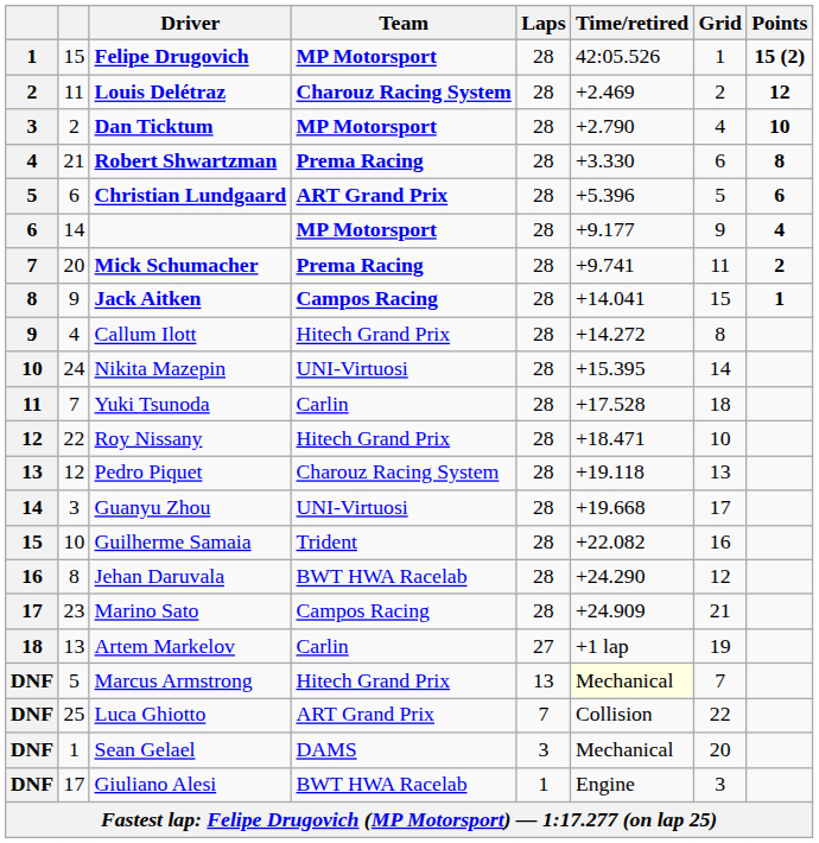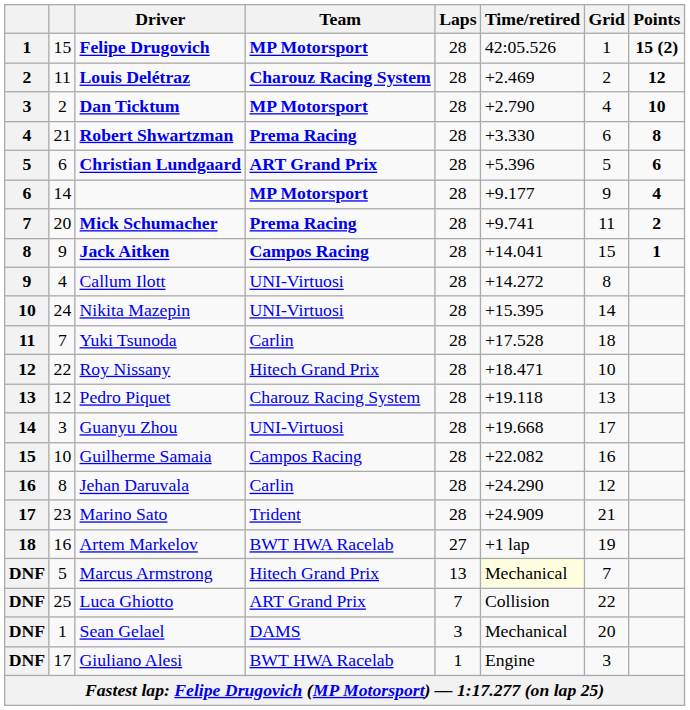 <table class="wikitable" style="font-size: 85%;">
 <tr>
 <th></th>
 <th></th>
 <th>Driver</th>
 <th>Team</th>
 <th>Laps</th>
 <th>Time/retired</th>
 <th>Grid</th>
 <th>Points</th>
 </tr>
 <tr>
 <th>1</th>
 <td align="center">15</td>
 <td> <strong><a href='#'>Felipe Drugovich</a></strong></td>
 <td><strong><a href='#'>MP Motorsport</a></strong></td>
 <td align="center">28</td>
 <td>42:05.526</td>
 <td align="center">1</td>
 <td align="center"><strong>15 (2)</strong></td>
 </tr>
 <tr>
 <th>2</th>
 <td align="center">11</td>
 <td> <strong><a href='#'>Louis Delétraz</a></strong></td>
 <td><strong><a href='#'>Charouz Racing System</a></strong></td>
 <td align="center">28</td>
 <td>+2.469</td>
 <td align="center">2</td>
 <td align="center"><strong>12</strong></td>
 </tr>
 <tr>
 <th>3</th>
 <td align="center">2</td>
 <td> <strong><a href='#'>Dan Ticktum</a></strong></td>
 <td><strong><a href='#'>MP Motorsport</a></strong></td>
 <td align="center">28</td>
 <td>+2.790</td>
 <td align="center">4</td>
 <td align="center"><strong>10</strong></td>
 </tr>
 <tr>
 <th>4</th>
 <td align="center">21</td>
 <td> <strong><a href='#'>Robert Shwartzman</a></strong></td>
 <td><strong><a href='#'>Prema Racing</a></strong></td>
 <td align="center">28</td>
 <td>+3.330</td>
 <td align="center">6</td>
 <td align="center"><strong>8</strong></td>
 </tr>
 <tr>
 <th>5</th>
 <td align="center">6</td>
 <td> <strong><a href='#'>Christian Lundgaard</a></strong></td>
 <td><strong><a href='#'>ART Grand Prix</a></strong></td>
 <td align="center">28</td>
 <td>+5.396</td>
 <td align="center">5</td>
 <td align="center"><strong>6</strong></td>
 </tr>
 <tr>
 <th>6</th>
 <td align="center">14</td>
 <td></td>
 <td><strong><a href='#'>MP Motorsport</a></strong></td>
 <td align="center">28</td>
 <td>+9.177</td>
 <td align="center">9</td>
 <td align="center"><strong>4</strong></td>
 </tr>
 <tr>
 <th>7</th>
 <td align="center">20</td>
 <td> <strong><a href='#'>Mick Schumacher</a></strong></td>
 <td><strong><a href='#'>Prema Racing</a></strong></td>
 <td align="center">28</td>
 <td>+9.741</td>
 <td align="center">11</td>
 <td align="center"><strong>2</strong></td>
 </tr>
 <tr>
 <th>8</th>
 <td align="center">9</td>
 <td> <strong><a href='#'>Jack Aitken</a></strong></td>
 <td><strong><a href='#'>Campos Racing</a></strong></td>
 <td align="center">28</td>
 <td>+14.041</td>
 <td align="center">15</td>
 <td align="center"><strong>1</strong></td>
 </tr>
 <tr>
 <th>9</th>
 <td align="center">4</td>
 <td> <a href='#'>Callum Ilott</a></td>
-<td><a href='#'>Hitech Grand Prix</a></td>
+<td><a href='#'>UNI-Virtuosi</a></td>
 <td align="center">28</td>
 <td>+14.272</td>
 <td align="center">8</td>
 <td align="center"></td>
 </tr>
 <tr>
 <th>10</th>
 <td align="center">24</td>
 <td> <a href='#'>Nikita Mazepin</a></td>
 <td><a href='#'>UNI-Virtuosi</a></td>
 <td align="center">28</td>
 <td>+15.395</td>
 <td align="center">14</td>
 <td align="center"></td>
 </tr>
 <tr>
 <th>11</th>
 <td align="center">7</td>
 <td> <a href='#'>Yuki Tsunoda</a></td>
 <td><a href='#'>Carlin</a></td>
 <td align="center">28</td>
 <td>+17.528</td>
 <td align="center">18</td>
 <td align="center"></td>
 </tr>
 <tr>
 <th>12</th>
 <td align="center">22</td>
 <td> <a href='#'>Roy Nissany</a></td>
 <td><a href='#'>Hitech Grand Prix</a></td>
 <td align="center">28</td>
 <td>+18.471</td>
 <td align="center">10</td>
 <td align="center"></td>
 </tr>
 <tr>
 <th>13</th>
 <td align="center">12</td>
 <td> <a href='#'>Pedro Piquet</a></td>
 <td><a href='#'>Charouz Racing System</a></td>
 <td align="center">28</td>
 <td>+19.118</td>
 <td align="center">13</td>
 <td align="center"></td>
 </tr>
 <tr>
 <th>14</th>
 <td align="center">3</td>
 <td> <a href='#'>Guanyu Zhou</a></td>
 <td><a href='#'>UNI-Virtuosi</a></td>
 <td align="center">28</td>
 <td>+19.668</td>
 <td align="center">17</td>
 <td align="center"></td>
 </tr>
 <tr>
 <th>15</th>
 <td align="center">10</td>
 <td> <a href='#'>Guilherme Samaia</a></td>
-<td><a href='#'>Trident</a></td>
+<td><a href='#'>Campos Racing</a></td>
 <td align="center">28</td>
 <td>+22.082</td>
 <td align="center">16</td>
 <td align="center"></td>
 </tr>
 <tr>
 <th>16</th>
 <td align="center">8</td>
 <td> <a href='#'>Jehan Daruvala</a></td>
-<td><a href='#'>BWT HWA Racelab</a></td>
+<td><a href='#'>Carlin</a></td>
 <td align="center">28</td>
 <td>+24.290</td>
 <td align="center">12</td>
 <td align="center"></td>
 </tr>
 <tr>
 <th>17</th>
 <td align="center">23</td>
 <td> <a href='#'>Marino Sato</a></td>
-<td><a href='#'>Campos Racing</a></td>
+<td><a href='#'>Trident</a></td>
 <td align="center">28</td>
 <td>+24.909</td>
 <td align="center">21</td>
 <td align="center"></td>
 </tr>
 <tr>
 <th>18</th>
-<td align="center">13</td>
+<td align="center">16</td>
 <td> <a href='#'>Artem Markelov</a></td>
-<td><a href='#'>Carlin</a></td>
+<td><a href='#'>BWT HWA Racelab</a></td>
 <td align="center">27</td>
 <td>+1 lap</td>
 <td align="center">19</td>
 <td align="center"></td>
 </tr>
 <tr>
 <th>DNF</th>
 <td align="center">5</td>
 <td> <a href='#'>Marcus Armstrong</a></td>
 <td><a href='#'>Hitech Grand Prix</a></td>
 <td align="center">13</td>
 <td style="background: lightyellow;">Mechanical</td>
 <td align="center">7</td>
 <td></td>
 </tr>
 <tr>
 <th>DNF</th>
 <td align="center">25</td>
 <td> <a href='#'>Luca Ghiotto</a></td>
 <td><a href='#'>ART Grand Prix</a></td>
 <td align="center">7</td>
 <td>Collision</td>
 <td align="center">22</td>
 <td></td>
 </tr>
 <tr>
 <th>DNF</th>
 <td align="center">1</td>
 <td> <a href='#'>Sean Gelael</a></td>
 <td><a href='#'>DAMS</a></td>
 <td align="center">3</td>
 <td>Mechanical</td>
 <td align="center">20</td>
 <td></td>
 </tr>
 <tr>
 <th>DNF</th>
 <td align="center">17</td>
 <td> <a href='#'>Giuliano Alesi</a></td>
 <td><a href='#'>BWT HWA Racelab</a></td>
 <td align="center">1</td>
 <td>Engine</td>
 <td align="center">3</td>
 <td></td>
 </tr>
 <tr>
 <th colspan="8"><em>Fastest lap:  <a href='#'>Felipe Drugovich</a> (<a href='#'>MP Motorsport</a>) — 1:17.277 (on lap 25)</em></th>
 </tr>
 </table>
